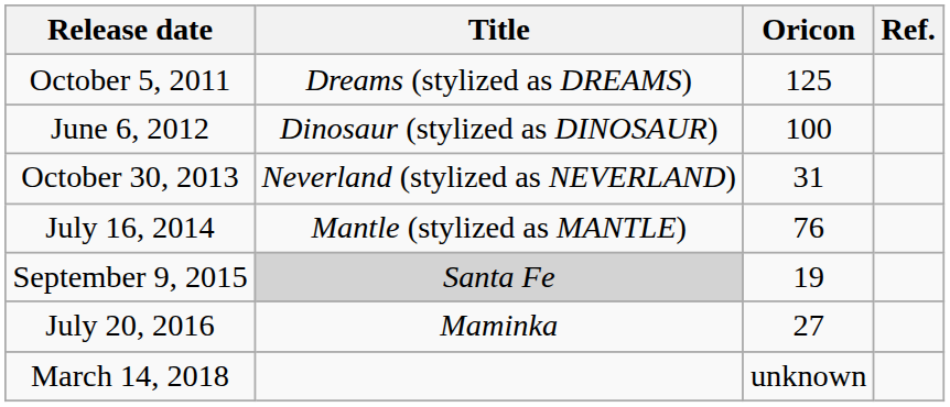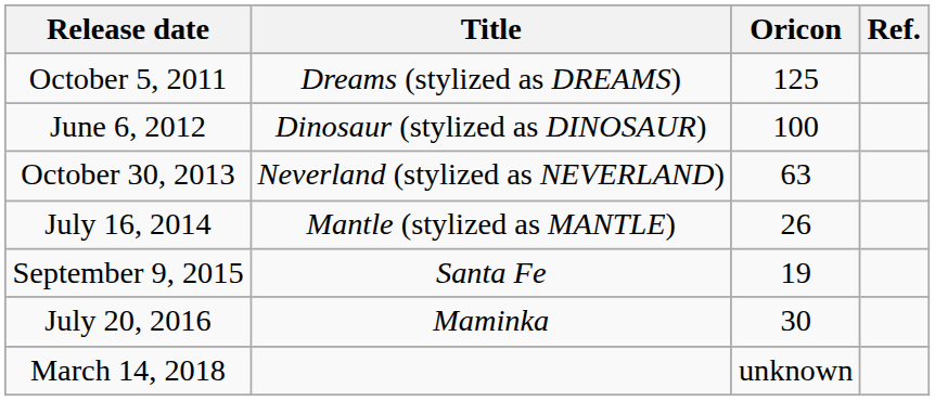 <table class="wikitable plainrowheaders" style="text-align: center">
 <tr>
 <th>Release date</th>
 <th>Title</th>
 <th>Oricon</th>
 <th>Ref.</th>
 </tr>
 <tr>
 <td>October 5, 2011</td>
 <td><em>Dreams</em> (stylized as <em>DREAMS</em>)</td>
 <td>125</td>
 <td></td>
 </tr>
 <tr>
 <td>June 6, 2012</td>
 <td><em>Dinosaur</em> (stylized as <em>DINOSAUR</em>)</td>
 <td>100</td>
 <td></td>
 </tr>
 <tr>
 <td>October 30, 2013</td>
 <td><em>Neverland</em> (stylized as <em>NEVERLAND</em>)</td>
-<td>31</td>
+<td>63</td>
 <td></td>
 </tr>
 <tr>
 <td>July 16, 2014</td>
 <td><em>Mantle</em> (stylized as <em>MANTLE</em>)</td>
-<td>76</td>
+<td>26</td>
 <td></td>
 </tr>
 <tr>
 <td>September 9, 2015</td>
-<td style="background: lightgrey;"><em>Santa Fe</em></td>
+<td><em>Santa Fe</em></td>
 <td>19</td>
 <td></td>
 </tr>
 <tr>
 <td>July 20, 2016</td>
 <td><em>Maminka</em></td>
-<td>27</td>
+<td>30</td>
 <td></td>
 </tr>
 <tr>
 <td>March 14, 2018</td>
 <td></td>
 <td>unknown</td>
 <td></td>
 </tr>
 </table>
